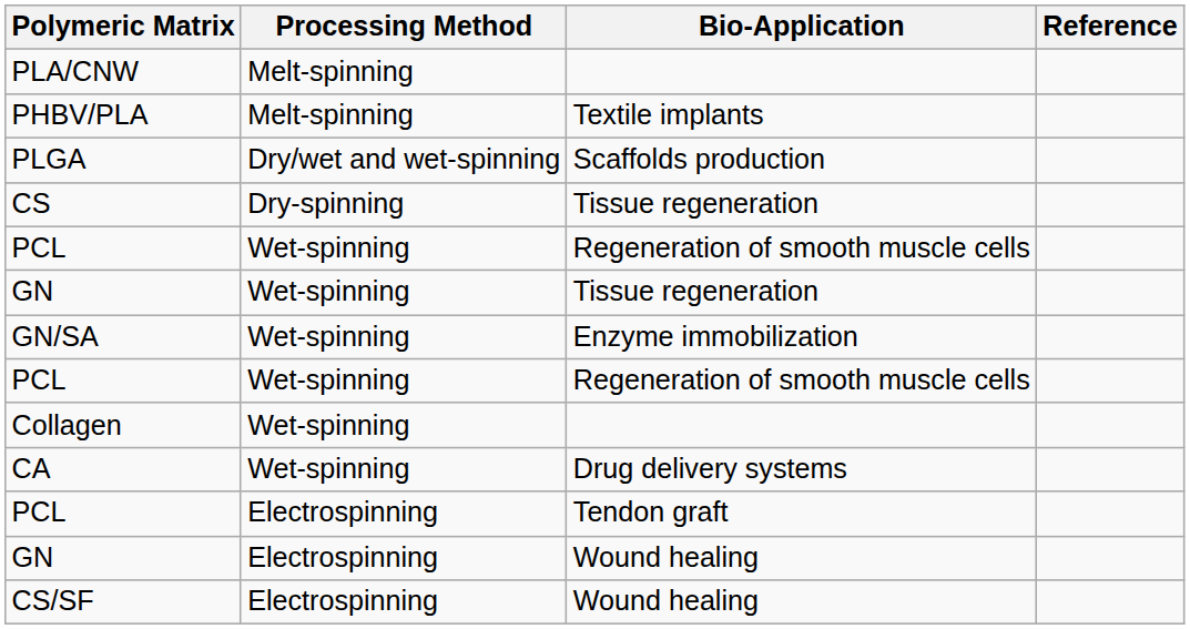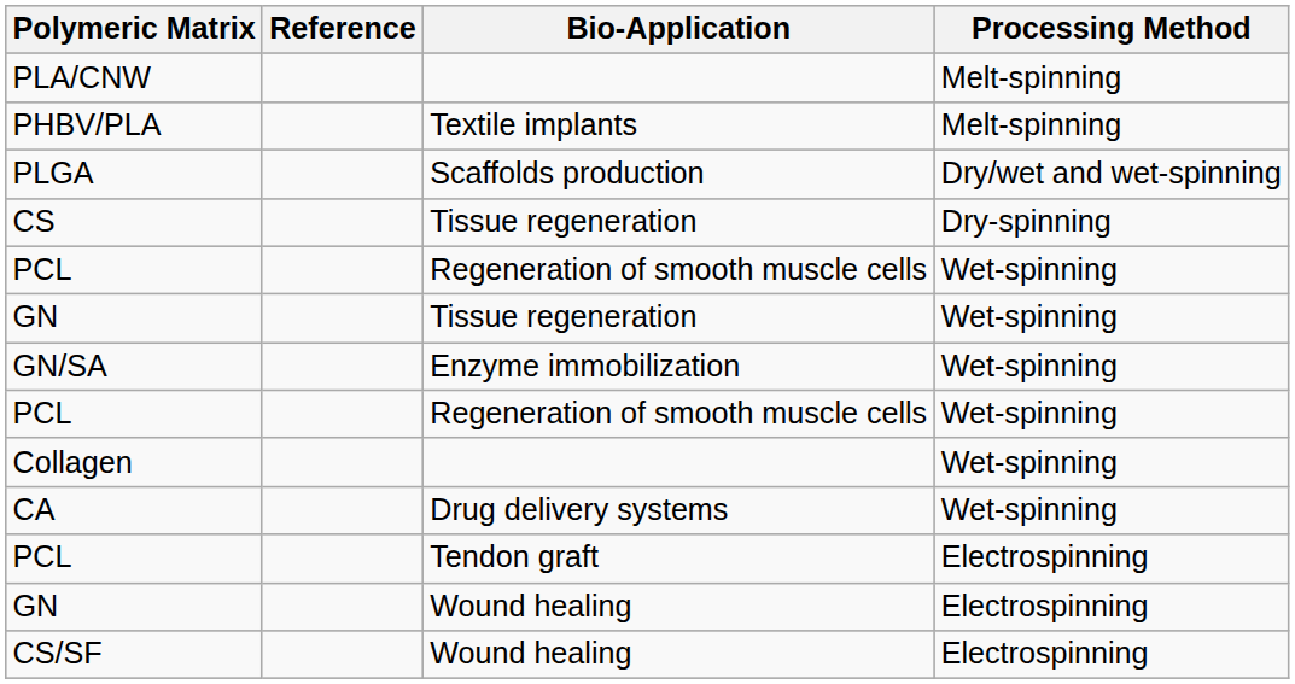 <table class="wikitable">
 <tr>
 <th>Polymeric Matrix</th>
+<th>Reference</th>
+<th>Bio-Application</th>
 <th>Processing Method</th>
-<th>Bio-Application</th>
-<th>Reference</th>
 </tr>
 <tr>
 <td>PLA/CNW</td>
-<td>Melt-spinning</td>
 <td></td>
 <td></td>
+<td>Melt-spinning</td>
 </tr>
 <tr>
 <td>PHBV/PLA</td>
+<td></td>
+<td>Textile implants</td>
 <td>Melt-spinning</td>
-<td>Textile implants</td>
-<td></td>
 </tr>
 <tr>
 <td>PLGA</td>
+<td></td>
+<td>Scaffolds production</td>
 <td>Dry/wet and wet-spinning</td>
-<td>Scaffolds production</td>
-<td></td>
 </tr>
 <tr>
 <td>CS</td>
+<td></td>
+<td>Tissue regeneration</td>
 <td>Dry-spinning</td>
-<td>Tissue regeneration</td>
-<td></td>
 </tr>
 <tr>
 <td>PCL</td>
+<td></td>
+<td>Regeneration of smooth muscle cells</td>
 <td>Wet-spinning</td>
-<td>Regeneration of smooth muscle cells</td>
-<td></td>
 </tr>
 <tr>
 <td>GN</td>
+<td></td>
+<td>Tissue regeneration</td>
 <td>Wet-spinning</td>
-<td>Tissue regeneration</td>
-<td></td>
 </tr>
 <tr>
 <td>GN/SA</td>
+<td></td>
+<td>Enzyme immobilization</td>
 <td>Wet-spinning</td>
-<td>Enzyme immobilization</td>
-<td></td>
 </tr>
 <tr>
 <td>PCL</td>
+<td></td>
+<td>Regeneration of smooth muscle cells</td>
 <td>Wet-spinning</td>
-<td>Regeneration of smooth muscle cells</td>
-<td></td>
 </tr>
 <tr>
 <td>Collagen</td>
-<td>Wet-spinning</td>
 <td></td>
 <td></td>
+<td>Wet-spinning</td>
 </tr>
 <tr>
 <td>CA</td>
+<td></td>
+<td>Drug delivery systems</td>
 <td>Wet-spinning</td>
-<td>Drug delivery systems</td>
-<td></td>
 </tr>
 <tr>
 <td>PCL</td>
+<td></td>
+<td>Tendon graft</td>
 <td>Electrospinning</td>
-<td>Tendon graft</td>
-<td></td>
 </tr>
 <tr>
 <td>GN</td>
+<td></td>
+<td>Wound healing</td>
 <td>Electrospinning</td>
-<td>Wound healing</td>
-<td></td>
 </tr>
 <tr>
 <td>CS/SF</td>
+<td></td>
+<td>Wound healing</td>
 <td>Electrospinning</td>
-<td>Wound healing</td>
-<td></td>
 </tr>
 </table>
